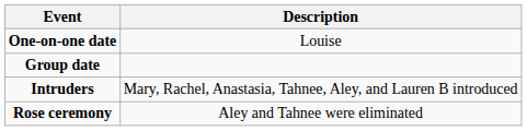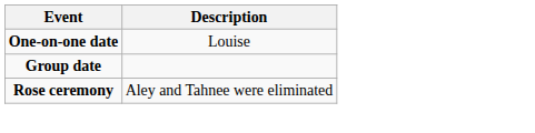 <table class="wikitable sortable" style="text-align:center;">
 <tr>
 <th>Event</th>
 <th>Description</th>
 </tr>
 <tr>
 <td><strong>One-on-one date</strong></td>
 <td>Louise</td>
 </tr>
 <tr>
 <td><strong>Group date</strong></td>
 <td></td>
 </tr>
 <tr>
-<td><strong>Intruders</strong></td>
-<td>Mary, Rachel, Anastasia, Tahnee, Aley, and Lauren B introduced</td>
-</tr>
-<tr>
 <td><strong>Rose ceremony</strong></td>
 <td>Aley and Tahnee were eliminated</td>
 </tr>
 </table>
